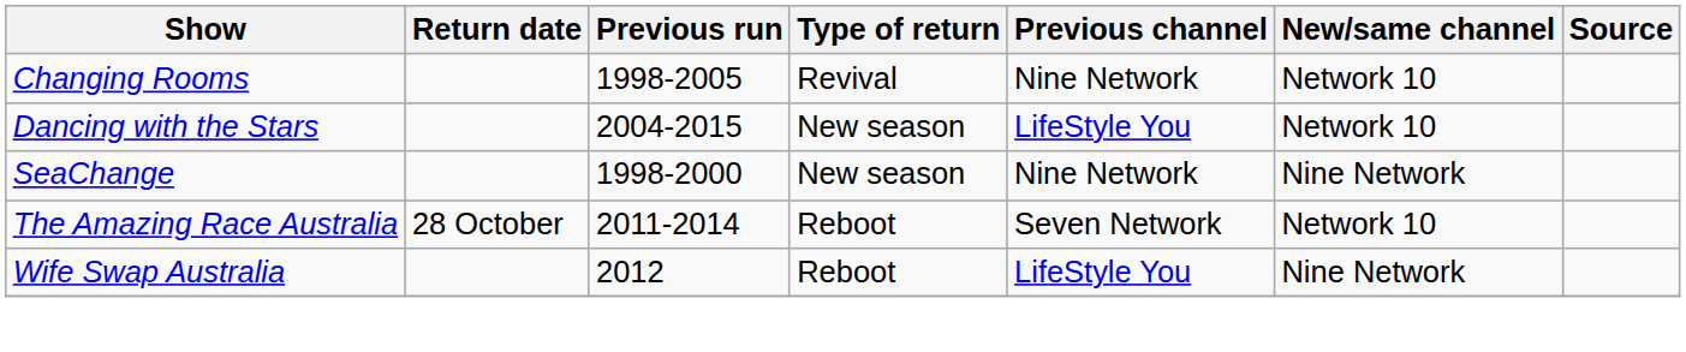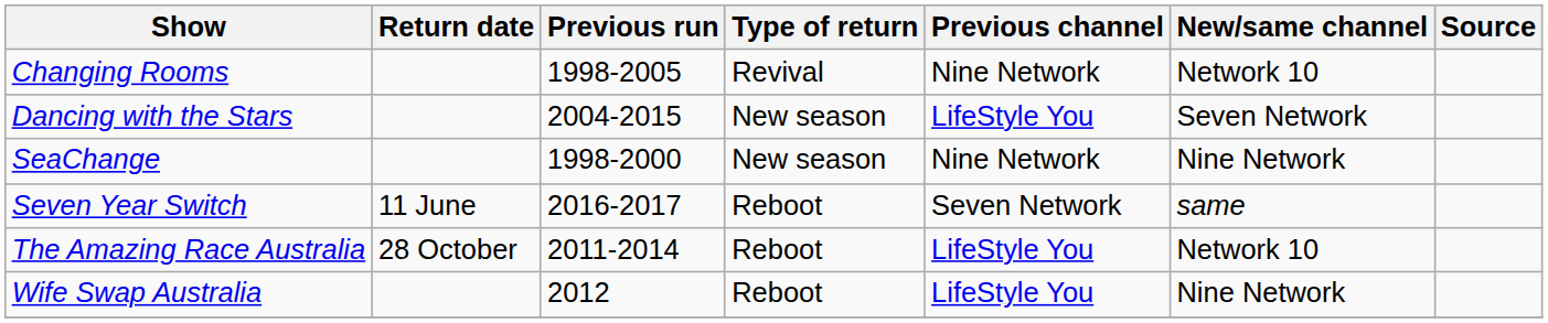 <table class="wikitable sortable">
 <tr>
 <th>Show</th>
 <th>Return date</th>
 <th>Previous run</th>
 <th>Type of return</th>
 <th>Previous channel</th>
 <th>New/same channel</th>
 <th>Source</th>
 </tr>
 <tr>
 <td><em><a href='#'>Changing Rooms</a></em></td>
 <td></td>
 <td>1998-2005</td>
 <td>Revival</td>
 <td>Nine Network</td>
 <td>Network 10</td>
 <td></td>
 </tr>
 <tr>
 <td><em><a href='#'>Dancing with the Stars</a></em></td>
 <td></td>
 <td>2004-2015</td>
 <td>New season</td>
 <td><a href='#'>LifeStyle You</a></td>
-<td>Network 10</td>
+<td>Seven Network</td>
 <td></td>
 </tr>
 <tr>
 <td><em><a href='#'>SeaChange</a></em></td>
 <td></td>
 <td>1998-2000</td>
 <td>New season</td>
 <td>Nine Network</td>
 <td>Nine Network</td>
 <td></td>
 </tr>
 <tr>
+<td><em><a href='#'>Seven Year Switch</a></em></td>
+<td>11 June</td>
+<td>2016-2017</td>
+<td>Reboot</td>
+<td>Seven Network</td>
+<td><em>same</em></td>
+<td></td>
+</tr>
+<tr>
 <td><em><a href='#'>The Amazing Race Australia</a></em></td>
 <td>28 October</td>
 <td>2011-2014</td>
 <td>Reboot</td>
-<td>Seven Network</td>
+<td><a href='#'>LifeStyle You</a></td>
 <td>Network 10</td>
 <td></td>
 </tr>
 <tr>
 <td><em><a href='#'>Wife Swap Australia</a></em></td>
 <td></td>
 <td>2012</td>
 <td>Reboot</td>
 <td><a href='#'>LifeStyle You</a></td>
 <td>Nine Network</td>
 <td></td>
 </tr>
 <tr>
 </tr>
 </table>
